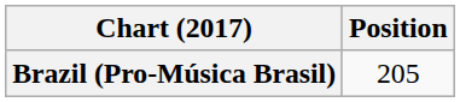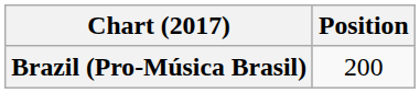 <table class="wikitable plainrowheaders" style="text-align:center">
 <tr>
 <th scope="col">Chart (2017)</th>
 <th scope="col">Position</th>
 </tr>
 <tr>
 <th scope="row">Brazil (Pro-Música Brasil)</th>
-<td>205</td>
+<td>200</td>
 </tr>
 </table>
